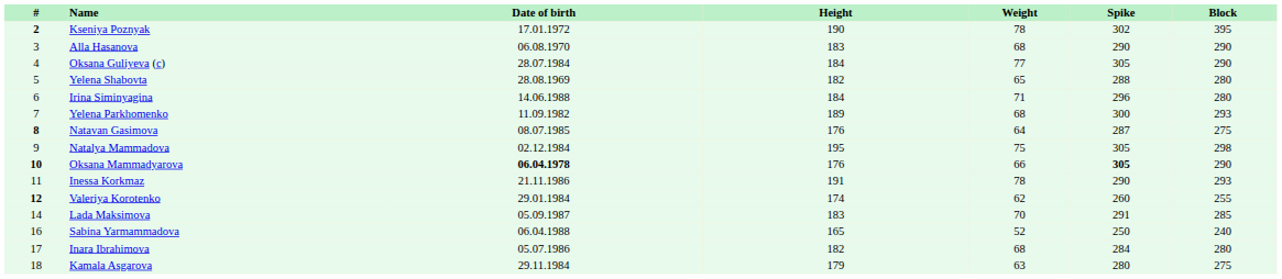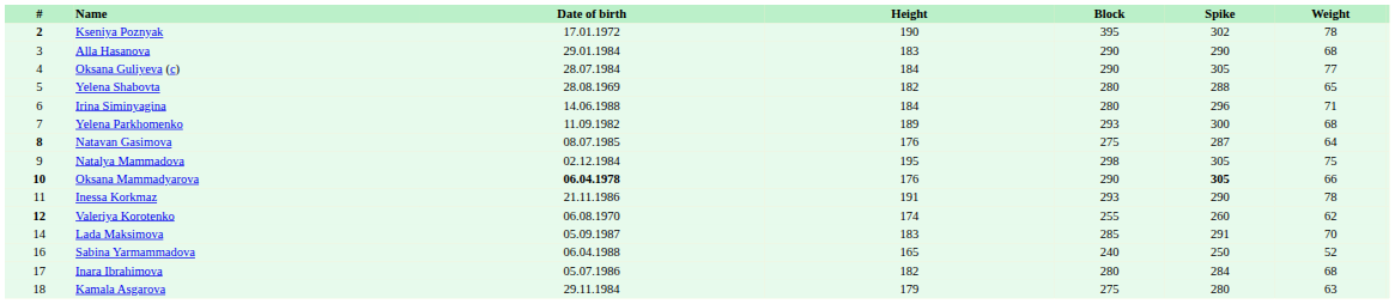 <table border=0 cellpadding=2 cellspacing=0  |- bgcolor=#FFECCE style="text-align:center; font-size:90%;" width=100%>
 <tr bgcolor=#BBF0C9>
 <th width=5%>#</th>
 <th width=25% align=left>Name</th>
 <th width=25%>Date of birth</th>
 <th width=21%>Height</th>
+<th width=8%>Block</th>
+<th width=8%>Spike</th>
 <th width=8%>Weight</th>
-<th width=8%>Spike</th>
-<th width=8%>Block</th>
 <th></th>
 </tr>
 <tr bgcolor=#E7FAEC>
 <td><strong>2</strong></td>
 <td align=left><a href='#'>Kseniya Poznyak</a></td>
 <td>17.01.1972</td>
 <td>190</td>
+<td>395</td>
+<td>302</td>
 <td>78</td>
-<td>302</td>
-<td>395</td>
 <td></td>
 </tr>
 <tr bgcolor=#E7FAEC>
 <td>3</td>
 <td align=left><a href='#'>Alla Hasanova</a></td>
-<td>06.08.1970</td>
+<td>29.01.1984</td>
 <td>183</td>
-<td>68</td>
 <td>290</td>
 <td>290</td>
+<td>68</td>
 <td></td>
 </tr>
 <tr bgcolor=#E7FAEC>
 <td>4</td>
 <td align=left><a href='#'>Oksana Guliyeva</a> (<a href='#'>c</a>)</td>
 <td>28.07.1984</td>
 <td>184</td>
+<td>290</td>
+<td>305</td>
 <td>77</td>
-<td>305</td>
-<td>290</td>
 <td></td>
 </tr>
 <tr bgcolor=#E7FAEC>
 <td>5</td>
 <td align=left><a href='#'>Yelena Shabovta</a></td>
 <td>28.08.1969</td>
 <td>182</td>
+<td>280</td>
+<td>288</td>
 <td>65</td>
-<td>288</td>
-<td>280</td>
 <td></td>
 </tr>
 <tr bgcolor=#E7FAEC>
 <td>6</td>
 <td align=left><a href='#'>Irina Siminyagina</a></td>
 <td>14.06.1988</td>
 <td>184</td>
+<td>280</td>
+<td>296</td>
 <td>71</td>
-<td>296</td>
-<td>280</td>
 <td></td>
 </tr>
 <tr bgcolor=#E7FAEC>
 <td>7</td>
 <td align=left><a href='#'>Yelena Parkhomenko</a></td>
 <td>11.09.1982</td>
 <td>189</td>
+<td>293</td>
+<td>300</td>
 <td>68</td>
-<td>300</td>
-<td>293</td>
 <td></td>
 </tr>
 <tr bgcolor=#E7FAEC>
 <td><strong>8</strong></td>
 <td align=left><a href='#'>Natavan Gasimova</a></td>
 <td>08.07.1985</td>
 <td>176</td>
+<td>275</td>
+<td>287</td>
 <td>64</td>
-<td>287</td>
-<td>275</td>
 <td></td>
 </tr>
 <tr bgcolor=#E7FAEC>
 <td>9</td>
 <td align=left><a href='#'>Natalya Mammadova</a></td>
 <td>02.12.1984</td>
 <td>195</td>
+<td>298</td>
+<td>305</td>
 <td>75</td>
-<td>305</td>
-<td>298</td>
 <td></td>
 </tr>
 <tr bgcolor=#E7FAEC>
 <td><strong>10</strong></td>
 <td align=left><a href='#'>Oksana Mammadyarova</a></td>
 <td><strong>06.04.1978</strong></td>
 <td>176</td>
+<td>290</td>
+<td><strong>305</strong></td>
 <td>66</td>
-<td><strong>305</strong></td>
-<td>290</td>
 <td></td>
 </tr>
 <tr bgcolor=#E7FAEC>
 <td>11</td>
 <td align=left><a href='#'>Inessa Korkmaz</a></td>
 <td>21.11.1986</td>
 <td>191</td>
+<td>293</td>
+<td>290</td>
 <td>78</td>
-<td>290</td>
-<td>293</td>
 <td></td>
 </tr>
 <tr bgcolor=#E7FAEC>
 <td><strong>12</strong></td>
 <td align=left><a href='#'>Valeriya Korotenko</a></td>
-<td>29.01.1984</td>
+<td>06.08.1970</td>
 <td>174</td>
+<td>255</td>
+<td>260</td>
 <td>62</td>
-<td>260</td>
-<td>255</td>
 <td></td>
 </tr>
 <tr bgcolor=#E7FAEC>
 <td>14</td>
 <td align=left><a href='#'>Lada Maksimova</a></td>
 <td>05.09.1987</td>
 <td>183</td>
+<td>285</td>
+<td>291</td>
 <td>70</td>
-<td>291</td>
-<td>285</td>
 <td></td>
 </tr>
 <tr bgcolor=#E7FAEC>
 <td>16</td>
 <td align=left><a href='#'>Sabina Yarmammadova</a></td>
 <td>06.04.1988</td>
 <td>165</td>
+<td>240</td>
+<td>250</td>
 <td>52</td>
-<td>250</td>
-<td>240</td>
 <td></td>
 </tr>
 <tr bgcolor=#E7FAEC>
 <td>17</td>
 <td align=left><a href='#'>Inara Ibrahimova</a></td>
 <td>05.07.1986</td>
 <td>182</td>
+<td>280</td>
+<td>284</td>
 <td>68</td>
-<td>284</td>
-<td>280</td>
 <td></td>
 </tr>
 <tr bgcolor=#E7FAEC>
 <td>18</td>
 <td align=left><a href='#'>Kamala Asgarova</a></td>
 <td>29.11.1984</td>
 <td>179</td>
+<td>275</td>
+<td>280</td>
 <td>63</td>
-<td>280</td>
-<td>275</td>
 <td></td>
 </tr>
 </table>
